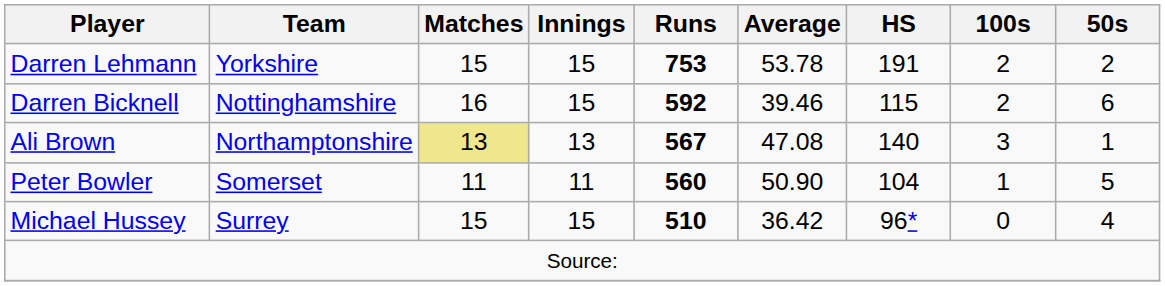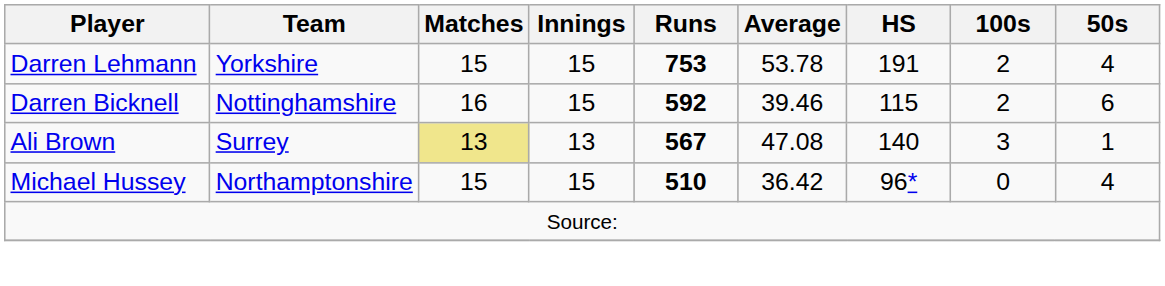 <table class="wikitable" style="text-align:center;">
 <tr>
 <th width=125>Player</th>
 <th width=125>Team</th>
 <th width=60>Matches</th>
 <th width=60>Innings</th>
 <th width=60>Runs</th>
 <th width=60>Average</th>
 <th width=60>HS</th>
 <th width=60>100s</th>
 <th width=60>50s</th>
 </tr>
 <tr>
 <td align="left"><a href='#'>Darren Lehmann</a></td>
 <td align="left"><a href='#'>Yorkshire</a></td>
 <td>15</td>
 <td>15</td>
 <td><strong>753</strong></td>
 <td>53.78</td>
 <td>191</td>
 <td>2</td>
-<td>2</td>
+<td>4</td>
 </tr>
 <tr>
 <td align="left"><a href='#'>Darren Bicknell</a></td>
 <td align="left"><a href='#'>Nottinghamshire</a></td>
 <td>16</td>
 <td>15</td>
 <td><strong>592</strong></td>
 <td>39.46</td>
 <td>115</td>
 <td>2</td>
 <td>6</td>
 </tr>
 <tr>
 <td align="left"><a href='#'>Ali Brown</a></td>
-<td align="left"><a href='#'>Northamptonshire</a></td>
+<td align="left"><a href='#'>Surrey</a></td>
 <td style="background: khaki;">13</td>
 <td>13</td>
 <td><strong>567</strong></td>
 <td>47.08</td>
 <td>140</td>
 <td>3</td>
 <td>1</td>
 </tr>
 <tr>
-<td align="left"><a href='#'>Peter Bowler</a></td>
-<td align="left"><a href='#'>Somerset</a></td>
-<td>11</td>
-<td>11</td>
-<td><strong>560</strong></td>
-<td>50.90</td>
-<td>104</td>
-<td>1</td>
-<td>5</td>
-</tr>
-<tr>
 <td align="left"><a href='#'>Michael Hussey</a></td>
-<td align="left"><a href='#'>Surrey</a></td>
+<td align="left"><a href='#'>Northamptonshire</a></td>
 <td>15</td>
 <td>15</td>
 <td><strong>510</strong></td>
 <td>36.42</td>
 <td>96<a href='#'>*</a></td>
 <td>0</td>
 <td>4</td>
 </tr>
 <tr>
 <td colspan=9><small>Source:</small></td>
 </tr>
 <tr>
 </tr>
 </table>
